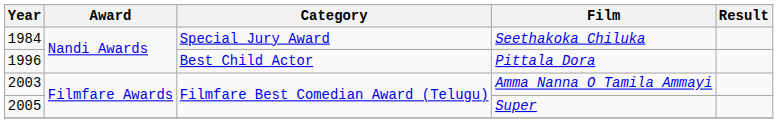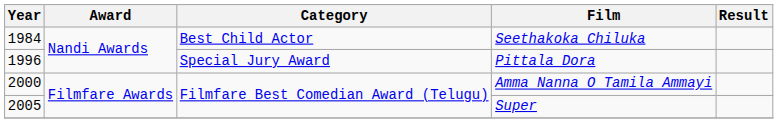 <table class="wikitable">
 <tr>
 <th>Year</th>
 <th>Award</th>
 <th>Category</th>
 <th>Film</th>
 <th>Result</th>
 </tr>
 <tr>
 <td>1984</td>
 <td rowspan="2"><a href='#'>Nandi Awards</a></td>
-<td><a href='#'>Special Jury Award</a></td>
+<td><a href='#'>Best Child Actor</a></td>
 <td><em><a href='#'>Seethakoka Chiluka</a></em></td>
 <td></td>
 </tr>
 <tr>
 <td>1996</td>
-<td><a href='#'>Best Child Actor</a></td>
+<td><a href='#'>Special Jury Award</a></td>
 <td><em><a href='#'>Pittala Dora</a></em></td>
 <td></td>
 </tr>
 <tr>
-<td>2003</td>
+<td>2000</td>
 <td rowspan="2"><a href='#'>Filmfare Awards</a></td>
 <td rowspan="2"><a href='#'>Filmfare Best Comedian Award (Telugu)</a></td>
 <td><em><a href='#'>Amma Nanna O Tamila Ammayi</a></em></td>
 <td></td>
 </tr>
 <tr>
 <td>2005</td>
 <td><em><a href='#'>Super</a></em></td>
 <td></td>
 </tr>
 <tr>
 </tr>
 </table>
